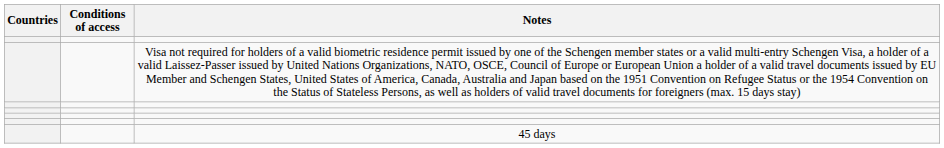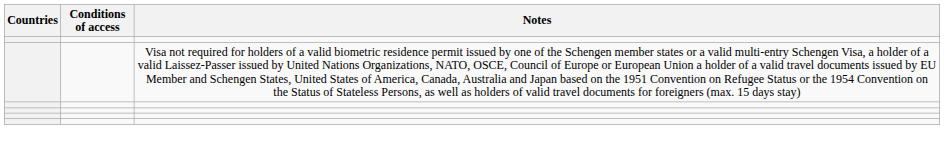 <table class="wikitable" style="text-align: center; table-layout: fixed;">
 <tr>
 <th>Countries</th>
 <th>Conditions of access</th>
 <th>Notes</th>
 </tr>
 <tr>
 <th style="text-align: left;"></th>
 <td></td>
 <td></td>
 </tr>
 <tr>
 <th style="text-align: left;"></th>
 <td></td>
 <td>Visa not required for holders of a valid biometric residence permit issued by one of the Schengen member states or a valid multi-entry Schengen Visa, a holder of a valid Laissez-Passer issued by United Nations Organizations, NATO, OSCE, Council of Europe or European Union a holder of a valid travel documents issued by EU Member and Schengen States, United States of America, Canada, Australia and Japan based on the 1951 Convention on Refugee Status or the 1954 Convention on the Status of Stateless Persons, as well as holders of valid travel documents for foreigners (max. 15 days stay)</td>
 </tr>
 <tr>
 <th style="text-align: left;"></th>
 <td></td>
 <td></td>
 </tr>
 <tr>
 <th style="text-align: left;"></th>
 <td></td>
 <td></td>
 </tr>
 <tr>
 <th style="text-align: left;"></th>
 <td></td>
 <td></td>
 </tr>
 <tr>
 <th style="text-align: left;"></th>
 <td></td>
 <td></td>
 </tr>
-<tr>
-<th style="text-align: left;"></th>
-<td></td>
-<td>45 days</td>
-</tr>
 </table>
